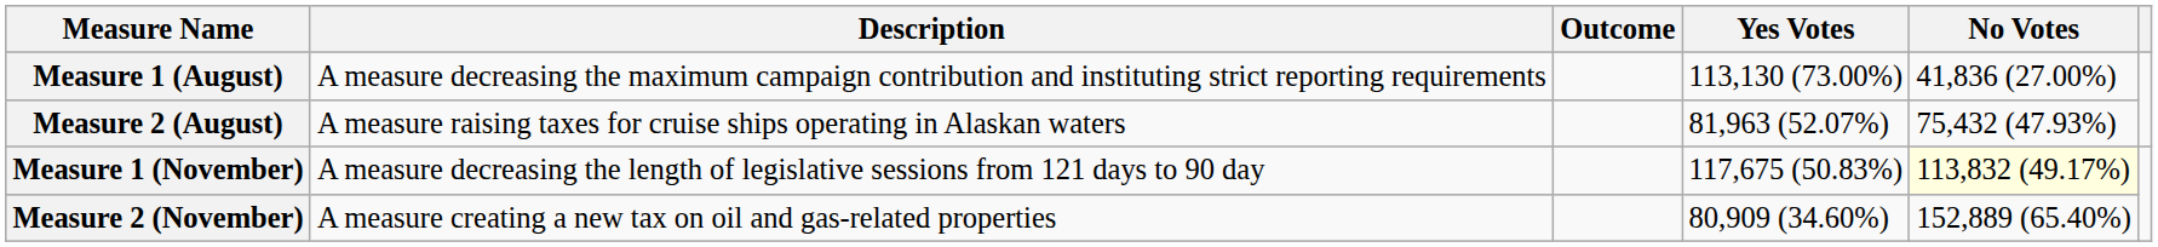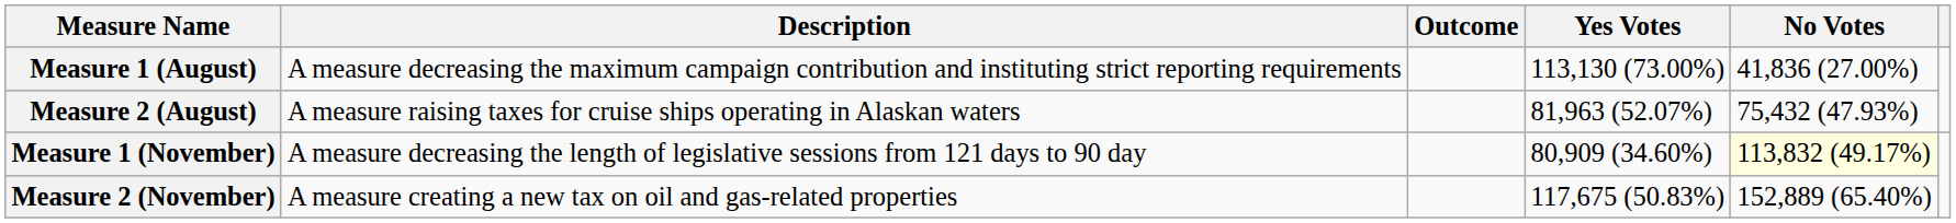 <table class="wikitable sortable plainrowheaders">
 <tr>
 <th scope=col>Measure Name</th>
 <th scope=col>Description</th>
 <th scope=col>Outcome</th>
 <th scope=col>Yes Votes</th>
 <th scope=col>No Votes</th>
 <th></th>
 </tr>
 <tr>
 <th scope=row>Measure 1 (August)</th>
 <td>A measure decreasing the maximum campaign contribution and instituting strict reporting requirements</td>
 <td></td>
 <td>113,130 (73.00%)</td>
 <td>41,836 (27.00%)</td>
 <td rowspan=2></td>
 </tr>
 <tr>
 <th scope=row>Measure 2 (August)</th>
 <td>A measure raising taxes for cruise ships operating in Alaskan waters</td>
 <td></td>
 <td>81,963 (52.07%)</td>
 <td>75,432 (47.93%)</td>
 </tr>
 <tr>
 <th scope=row>Measure 1 (November)</th>
 <td>A measure decreasing the length of legislative sessions from 121 days to 90 day</td>
 <td></td>
-<td>117,675 (50.83%)</td>
+<td>80,909 (34.60%)</td>
 <td style="background: lightyellow;">113,832 (49.17%)</td>
 <td rowspan=2></td>
 </tr>
 <tr>
 <th scope=row>Measure 2 (November)</th>
 <td>A measure creating a new tax on oil and gas-related properties</td>
 <td></td>
-<td>80,909 (34.60%)</td>
+<td>117,675 (50.83%)</td>
 <td>152,889 (65.40%)</td>
 </tr>
 </table>
